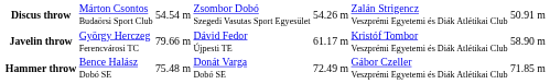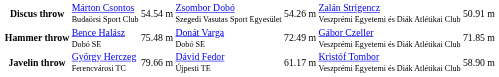 <table>
 <tr>
 <th>Discus throw</th>
 <td><a href='#'>Márton Csontos</a><br><small>Budaörsi Sport Club</small></td>
 <td>54.54 m</td>
 <td><a href='#'>Zsombor Dobó</a><br><small>Szegedi Vasutas Sport Egyesület</small></td>
 <td>54.26 m</td>
 <td><a href='#'>Zalán Strigencz</a><br><small>Veszprémi Egyetemi és Diák Atlétikai Club</small></td>
 <td>50.91 m</td>
 </tr>
 <tr>
+<th>Hammer throw</th>
+<td><a href='#'>Bence Halász</a><br><small>Dobó SE</small></td>
+<td>75.48 m</td>
+<td><a href='#'>Donát Varga</a><br><small>Dobó SE</small></td>
+<td>72.49 m</td>
+<td><a href='#'>Gábor Czeller</a><br><small>Veszprémi Egyetemi és Diák Atlétikai Club</small></td>
+<td>71.85 m</td>
+</tr>
+<tr>
 <th>Javelin throw</th>
 <td><a href='#'>György Herczeg</a><br><small>Ferencvárosi TC</small></td>
 <td>79.66 m</td>
 <td><a href='#'>Dávid Fedor</a><br><small>Újpesti TE</small></td>
 <td>61.17 m</td>
 <td><a href='#'>Kristóf Tombor</a><br><small>Veszprémi Egyetemi és Diák Atlétikai Club</small></td>
 <td>58.90 m</td>
 </tr>
-<tr>
-<th>Hammer throw</th>
-<td><a href='#'>Bence Halász</a><br><small>Dobó SE</small></td>
-<td>75.48 m</td>
-<td><a href='#'>Donát Varga</a><br><small>Dobó SE</small></td>
-<td>72.49 m</td>
-<td><a href='#'>Gábor Czeller</a><br><small>Veszprémi Egyetemi és Diák Atlétikai Club</small></td>
-<td>71.85 m</td>
-</tr>
 </table>
